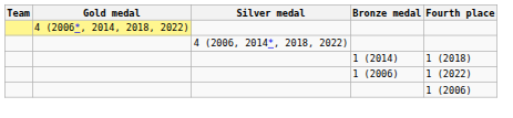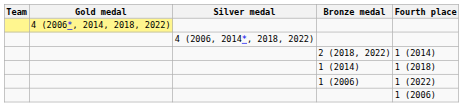 <table class="wikitable sortable">
 <tr>
 <th>Team</th>
 <th>Gold medal</th>
 <th>Silver medal</th>
 <th>Bronze medal</th>
 <th>Fourth place</th>
 </tr>
 <tr>
 <td bgcolor=#FFF68F></td>
 <td bgcolor=#FFF68F>4 (2006<a href='#'>*</a>, 2014, 2018, 2022)</td>
 <td></td>
 <td></td>
 <td></td>
 </tr>
 <tr>
 <td></td>
 <td></td>
 <td>4 (2006, 2014<a href='#'>*</a>, 2018, 2022)</td>
 <td></td>
 <td></td>
 </tr>
 <tr>
 <td></td>
 <td></td>
 <td></td>
+<td>2 (2018, 2022)</td>
+<td>1 (2014)</td>
+</tr>
+<tr>
+<td></td>
+<td></td>
+<td></td>
 <td>1 (2014)</td>
 <td>1 (2018)</td>
 </tr>
 <tr>
 <td></td>
 <td></td>
 <td></td>
 <td>1 (2006)</td>
 <td>1 (2022)</td>
 </tr>
 <tr>
 <td></td>
 <td></td>
 <td></td>
 <td></td>
 <td>1 (2006)</td>
 </tr>
 </table>
